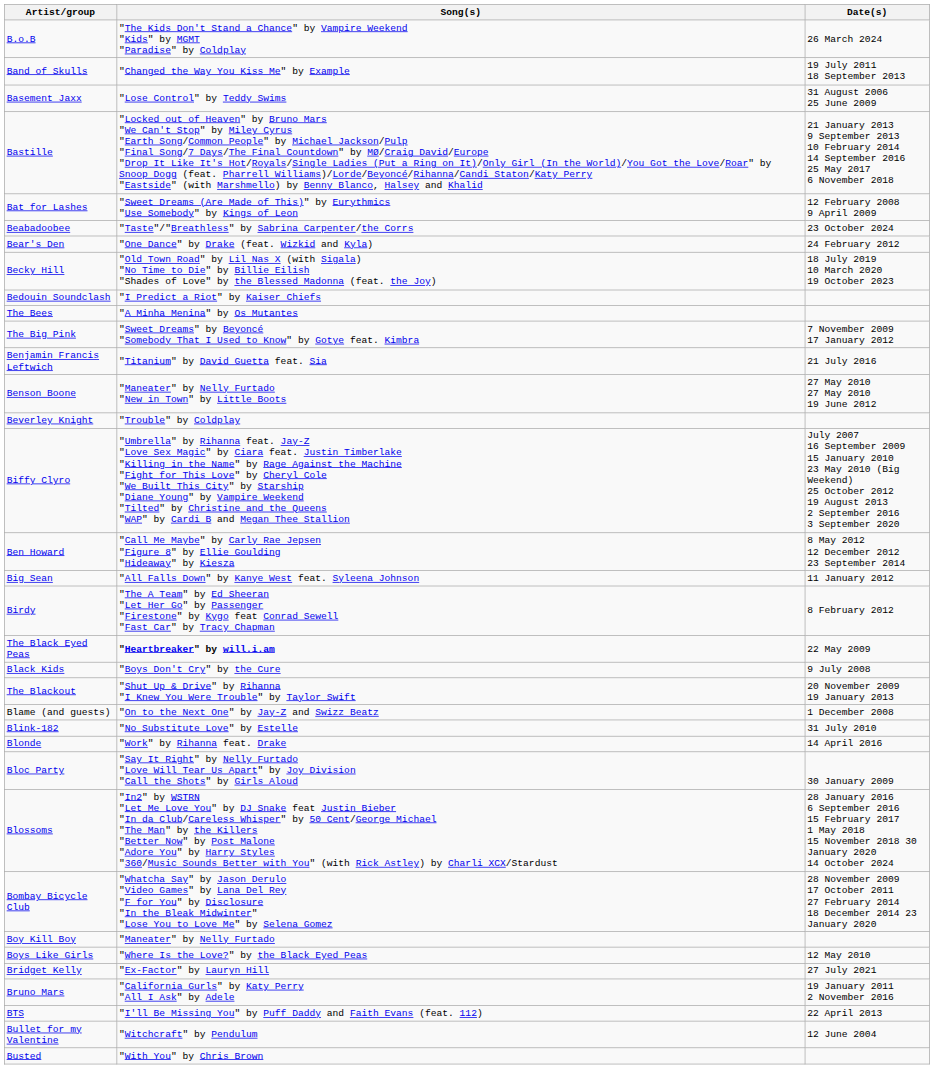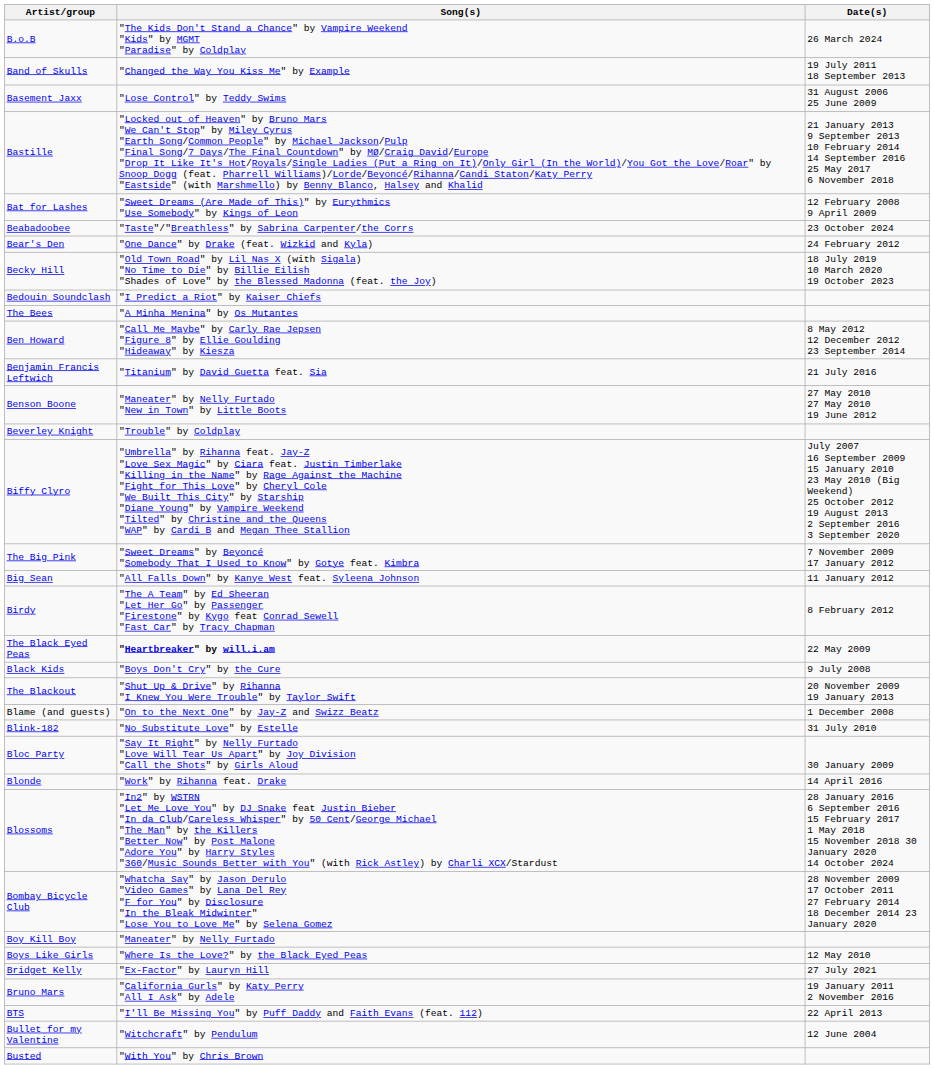 <table class="wikitable">
 <tr>
 <th>Artist/group</th>
 <th>Song(s)</th>
 <th>Date(s)</th>
 </tr>
 <tr>
 <td><a href='#'>B.o.B</a></td>
 <td>"<a href='#'>The Kids Don't Stand a Chance</a>" by <a href='#'>Vampire Weekend</a><br>"<a href='#'>Kids</a>" by <a href='#'>MGMT</a><br>"<a href='#'>Paradise</a>" by <a href='#'>Coldplay</a></td>
 <td>26 March 2024</td>
 </tr>
 <tr>
 <td><a href='#'>Band of Skulls</a></td>
 <td>"<a href='#'>Changed the Way You Kiss Me</a>" by <a href='#'>Example</a></td>
 <td>19 July 2011<br>18 September 2013</td>
 </tr>
 <tr>
 <td><a href='#'>Basement Jaxx</a></td>
 <td>"<a href='#'>Lose Control</a>" by <a href='#'>Teddy Swims</a></td>
 <td>31 August 2006 <br> 25 June 2009</td>
 </tr>
 <tr>
 <td><a href='#'>Bastille</a></td>
 <td>"<a href='#'>Locked out of Heaven</a>" by <a href='#'>Bruno Mars</a><br>"<a href='#'>We Can't Stop</a>" by <a href='#'>Miley Cyrus</a><br>"<a href='#'>Earth Song</a>/<a href='#'>Common People</a>" by <a href='#'>Michael Jackson</a>/<a href='#'>Pulp</a><br>"<a href='#'>Final Song</a>/<a href='#'>7 Days</a>/<a href='#'>The Final Countdown</a>" by <a href='#'>MØ</a>/<a href='#'>Craig David</a>/<a href='#'>Europe</a><br>"<a href='#'>Drop It Like It's Hot</a>/<a href='#'>Royals</a>/<a href='#'>Single Ladies (Put a Ring on It)</a>/<a href='#'>Only Girl (In the World)</a>/<a href='#'>You Got the Love</a>/<a href='#'>Roar</a>" by <a href='#'>Snoop Dogg</a> (feat. <a href='#'>Pharrell Williams</a>)/<a href='#'>Lorde</a>/<a href='#'>Beyoncé</a>/<a href='#'>Rihanna</a>/<a href='#'>Candi Staton</a>/<a href='#'>Katy Perry</a><br>"<a href='#'>Eastside</a>" (with <a href='#'>Marshmello</a>) by <a href='#'>Benny Blanco</a>, <a href='#'>Halsey</a> and <a href='#'>Khalid</a></td>
 <td>21 January 2013<br>9 September 2013<br>10 February 2014<br>14 September 2016<br>25 May 2017<br>6 November 2018</td>
 </tr>
 <tr>
 <td><a href='#'>Bat for Lashes</a></td>
 <td>"<a href='#'>Sweet Dreams (Are Made of This)</a>" by <a href='#'>Eurythmics</a><br>"<a href='#'>Use Somebody</a>" by <a href='#'>Kings of Leon</a></td>
 <td>12 February 2008<br>9 April 2009</td>
 </tr>
 <tr>
 <td><a href='#'>Beabadoobee</a></td>
 <td>"<a href='#'>Taste</a>"/"<a href='#'>Breathless</a>" by <a href='#'>Sabrina Carpenter</a>/<a href='#'>the Corrs</a></td>
 <td>23 October 2024</td>
 </tr>
 <tr>
 <td><a href='#'>Bear's Den</a></td>
 <td>"<a href='#'>One Dance</a>" by <a href='#'>Drake</a> (feat. <a href='#'>Wizkid</a> and <a href='#'>Kyla</a>)</td>
 <td>24 February 2012</td>
 </tr>
 <tr>
 <td><a href='#'>Becky Hill</a></td>
 <td>"<a href='#'>Old Town Road</a>" by <a href='#'>Lil Nas X</a> (with <a href='#'>Sigala</a>)<br>"<a href='#'>No Time to Die</a>" by <a href='#'>Billie Eilish</a><br>"Shades of Love" by <a href='#'>the Blessed Madonna</a> (feat. <a href='#'>the Joy</a>)</td>
 <td>18 July 2019<br>10 March 2020<br>19 October 2023</td>
 </tr>
 <tr>
 <td><a href='#'>Bedouin Soundclash</a></td>
 <td>"<a href='#'>I Predict a Riot</a>" by <a href='#'>Kaiser Chiefs</a></td>
 <td></td>
 </tr>
 <tr>
 <td><a href='#'>The Bees</a></td>
 <td>"<a href='#'>A Minha Menina</a>" by <a href='#'>Os Mutantes</a></td>
 <td></td>
 </tr>
 <tr>
-<td><a href='#'>The Big Pink</a></td>
-<td>"<a href='#'>Sweet Dreams</a>" by <a href='#'>Beyoncé</a><br>"<a href='#'>Somebody That I Used to Know</a>" by <a href='#'>Gotye</a> feat. <a href='#'>Kimbra</a></td>
-<td>7 November 2009<br>17 January 2012</td>
+<td><a href='#'>Ben Howard</a></td>
+<td>"<a href='#'>Call Me Maybe</a>" by <a href='#'>Carly Rae Jepsen</a><br>"<a href='#'>Figure 8</a>" by <a href='#'>Ellie Goulding</a><br>"<a href='#'>Hideaway</a>" by <a href='#'>Kiesza</a></td>
+<td>8 May 2012<br>12 December 2012<br>23 September 2014</td>
 </tr>
 <tr>
 <td><a href='#'>Benjamin Francis Leftwich</a></td>
 <td>"<a href='#'>Titanium</a>" by <a href='#'>David Guetta</a> feat. <a href='#'>Sia</a></td>
 <td>21 July 2016</td>
 </tr>
 <tr>
 <td><a href='#'>Benson Boone</a></td>
 <td>"<a href='#'>Maneater</a>" by <a href='#'>Nelly Furtado</a><br>"<a href='#'>New in Town</a>" by <a href='#'>Little Boots</a></td>
 <td>27 May 2010<br>27 May 2010<br>19 June 2012</td>
 </tr>
 <tr>
 <td><a href='#'>Beverley Knight</a></td>
 <td>"<a href='#'>Trouble</a>" by <a href='#'>Coldplay</a></td>
 <td></td>
 </tr>
 <tr>
 <td><a href='#'>Biffy Clyro</a></td>
 <td>"<a href='#'>Umbrella</a>" by <a href='#'>Rihanna</a> feat. <a href='#'>Jay-Z</a><br>"<a href='#'>Love Sex Magic</a>" by <a href='#'>Ciara</a> feat. <a href='#'>Justin Timberlake</a><br>"<a href='#'>Killing in the Name</a>" by <a href='#'>Rage Against the Machine</a><br>"<a href='#'>Fight for This Love</a>" by <a href='#'>Cheryl Cole</a><br>"<a href='#'>We Built This City</a>" by <a href='#'>Starship</a><br>"<a href='#'>Diane Young</a>" by <a href='#'>Vampire Weekend</a><br> "<a href='#'>Tilted</a>" by <a href='#'>Christine and the Queens</a><br>"<a href='#'>WAP</a>" by <a href='#'>Cardi B</a> and <a href='#'>Megan Thee Stallion</a></td>
 <td>July 2007<br>16 September 2009<br>15 January 2010<br> 23 May 2010 (Big Weekend)<br>25 October 2012<br>19 August 2013 <br> 2 September 2016<br> 3 September 2020</td>
 </tr>
 <tr>
-<td><a href='#'>Ben Howard</a></td>
-<td>"<a href='#'>Call Me Maybe</a>" by <a href='#'>Carly Rae Jepsen</a><br>"<a href='#'>Figure 8</a>" by <a href='#'>Ellie Goulding</a><br>"<a href='#'>Hideaway</a>" by <a href='#'>Kiesza</a></td>
-<td>8 May 2012<br>12 December 2012<br>23 September 2014</td>
+<td><a href='#'>The Big Pink</a></td>
+<td>"<a href='#'>Sweet Dreams</a>" by <a href='#'>Beyoncé</a><br>"<a href='#'>Somebody That I Used to Know</a>" by <a href='#'>Gotye</a> feat. <a href='#'>Kimbra</a></td>
+<td>7 November 2009<br>17 January 2012</td>
 </tr>
 <tr>
 <td><a href='#'>Big Sean</a></td>
 <td>"<a href='#'>All Falls Down</a>" by <a href='#'>Kanye West</a> feat. <a href='#'>Syleena Johnson</a></td>
 <td>11 January 2012</td>
 </tr>
 <tr>
 <td><a href='#'>Birdy</a></td>
 <td>"<a href='#'>The A Team</a>" by <a href='#'>Ed Sheeran</a><br>"<a href='#'>Let Her Go</a>" by <a href='#'>Passenger</a><br>"<a href='#'>Firestone</a>" by <a href='#'>Kygo</a> feat <a href='#'>Conrad Sewell</a><br>"<a href='#'>Fast Car</a>" by <a href='#'>Tracy Chapman</a></td>
 <td>8 February 2012</td>
 </tr>
 <tr>
 <td><a href='#'>The Black Eyed Peas</a></td>
 <td><strong>"<a href='#'>Heartbreaker</a>" by <a href='#'>will.i.am</a></strong></td>
 <td>22 May 2009</td>
 </tr>
 <tr>
 <td><a href='#'>Black Kids</a></td>
 <td>"<a href='#'>Boys Don't Cry</a>" by <a href='#'>the Cure</a></td>
 <td>9 July 2008</td>
 </tr>
 <tr>
 <td><a href='#'>The Blackout</a></td>
 <td>"<a href='#'>Shut Up & Drive</a>" by <a href='#'>Rihanna</a><br>"<a href='#'>I Knew You Were Trouble</a>" by <a href='#'>Taylor Swift</a></td>
 <td>20 November 2009<br>19 January 2013</td>
 </tr>
 <tr>
 <td>Blame (and guests)</td>
 <td>"<a href='#'>On to the Next One</a>" by <a href='#'>Jay-Z</a> and <a href='#'>Swizz Beatz</a></td>
 <td>1 December 2008</td>
 </tr>
 <tr>
 <td><a href='#'>Blink-182</a></td>
 <td>"<a href='#'>No Substitute Love</a>" by <a href='#'>Estelle</a></td>
 <td>31 July 2010</td>
 </tr>
 <tr>
+<td><a href='#'>Bloc Party</a></td>
+<td>"<a href='#'>Say It Right</a>" by <a href='#'>Nelly Furtado</a><br> "<a href='#'>Love Will Tear Us Apart</a>" by <a href='#'>Joy Division</a><br>"<a href='#'>Call the Shots</a>" by <a href='#'>Girls Aloud</a></td>
+<td><br><br>30 January 2009</td>
+</tr>
+<tr>
 <td><a href='#'>Blonde</a></td>
 <td>"<a href='#'>Work</a>" by <a href='#'>Rihanna</a> feat. <a href='#'>Drake</a></td>
 <td>14 April 2016</td>
-</tr>
-<tr>
-<td><a href='#'>Bloc Party</a></td>
-<td>"<a href='#'>Say It Right</a>" by <a href='#'>Nelly Furtado</a><br> "<a href='#'>Love Will Tear Us Apart</a>" by <a href='#'>Joy Division</a><br>"<a href='#'>Call the Shots</a>" by <a href='#'>Girls Aloud</a></td>
-<td><br><br>30 January 2009</td>
 </tr>
 <tr>
 <td><a href='#'>Blossoms</a></td>
 <td>"<a href='#'>In2</a>" by <a href='#'>WSTRN</a><br>"<a href='#'>Let Me Love You</a>" by <a href='#'>DJ Snake</a> feat <a href='#'>Justin Bieber</a><br> "<a href='#'>In da Club</a>/<a href='#'>Careless Whisper</a>" by <a href='#'>50 Cent</a>/<a href='#'>George Michael</a><br>"<a href='#'>The Man</a>" by <a href='#'>the Killers</a><br>"<a href='#'>Better Now</a>" by <a href='#'>Post Malone</a><br>"<a href='#'>Adore You</a>" by <a href='#'>Harry Styles</a><br>"<a href='#'>360</a>/<a href='#'>Music Sounds Better with You</a>" (with <a href='#'>Rick Astley</a>) by <a href='#'>Charli XCX</a>/Stardust</td>
 <td>28 January 2016 <br> 6 September 2016<br>15 February 2017<br> 1 May 2018<br>15 November 2018 30 January 2020<br>14 October 2024</td>
 </tr>
 <tr>
 <td><a href='#'>Bombay Bicycle Club</a></td>
 <td>"<a href='#'>Whatcha Say</a>" by <a href='#'>Jason Derulo</a><br>"<a href='#'>Video Games</a>" by <a href='#'>Lana Del Rey</a><br>"<a href='#'>F for You</a>" by <a href='#'>Disclosure</a><br>"<a href='#'>In the Bleak Midwinter</a>"<br>"<a href='#'>Lose You to Love Me</a>" by <a href='#'>Selena Gomez</a></td>
 <td>28 November 2009 <br>17 October 2011<br>27 February 2014<br>18 December 2014 23 January 2020</td>
 </tr>
 <tr>
 <td><a href='#'>Boy Kill Boy</a></td>
 <td>"<a href='#'>Maneater</a>" by <a href='#'>Nelly Furtado</a></td>
 <td></td>
 </tr>
 <tr>
 <td><a href='#'>Boys Like Girls</a></td>
 <td>"<a href='#'>Where Is the Love?</a>" by <a href='#'>the Black Eyed Peas</a></td>
 <td>12 May 2010</td>
 </tr>
 <tr>
 <td><a href='#'>Bridget Kelly</a></td>
 <td>"<a href='#'>Ex-Factor</a>" by <a href='#'>Lauryn Hill</a></td>
 <td>27 July 2021</td>
 </tr>
 <tr>
 <td><a href='#'>Bruno Mars</a></td>
 <td>"<a href='#'>California Gurls</a>" by <a href='#'>Katy Perry</a><br> "<a href='#'>All I Ask</a>" by <a href='#'>Adele</a></td>
 <td>19 January 2011<br>2 November 2016</td>
 </tr>
 <tr>
 <td><a href='#'>BTS</a></td>
 <td>"<a href='#'>I'll Be Missing You</a>" by <a href='#'>Puff Daddy</a> and <a href='#'>Faith Evans</a> (feat. <a href='#'>112</a>)</td>
 <td>22 April 2013</td>
 </tr>
 <tr>
 <td><a href='#'>Bullet for my Valentine</a></td>
 <td>"<a href='#'>Witchcraft</a>" by <a href='#'>Pendulum</a></td>
 <td>12 June 2004</td>
 </tr>
 <tr>
 <td><a href='#'>Busted</a></td>
 <td>"<a href='#'>With You</a>" by <a href='#'>Chris Brown</a></td>
 <td></td>
 </tr>
 </table>
